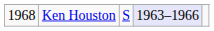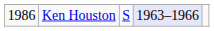 <table class="wikitable" style="text-align:center">
 <tr>
 </tr>
 <tr>
-<td>1968</td>
+<td>1986</td>
 <td><a href='#'>Ken Houston</a></td>
 <td><a href='#'>S</a></td>
 <td style="background: lavender;">1963–1966</td>
 <td></td>
 </tr>
 </table>
